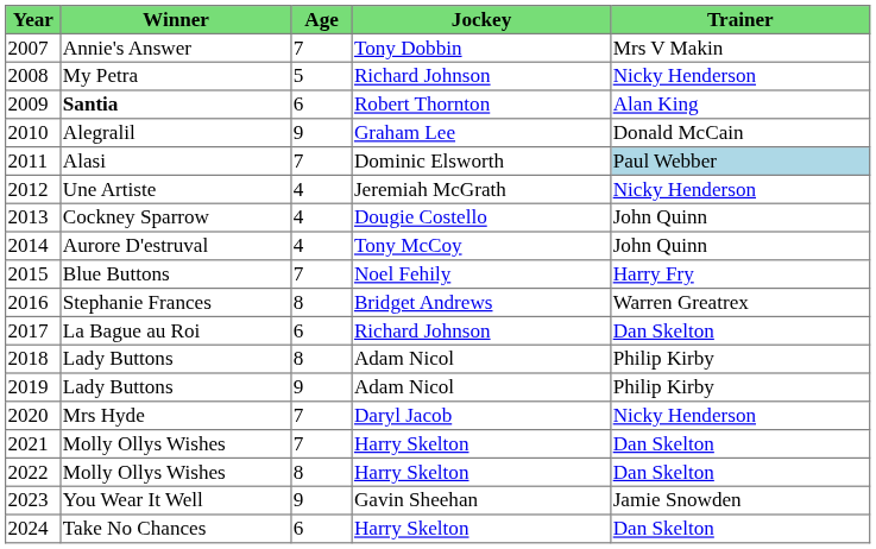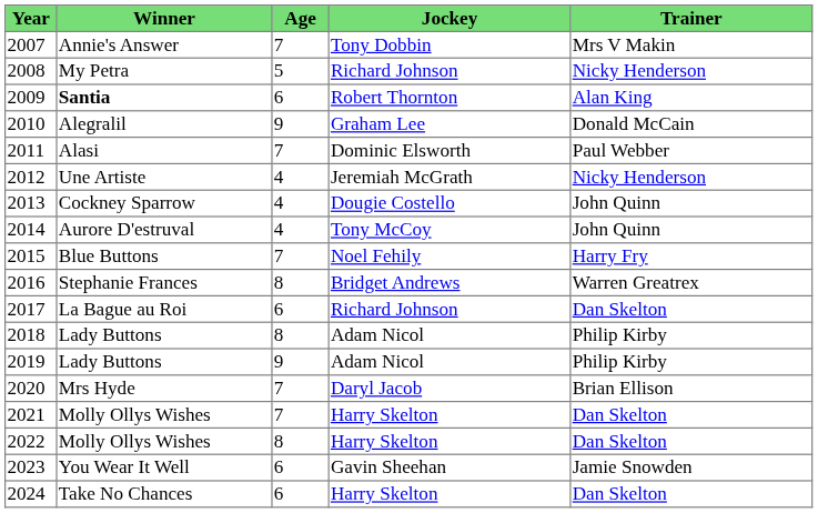 <table class = "sortable" | border="1" style="border-collapse: collapse; font-size:90%">
 <tr bgcolor="#77dd77" align="center">
 <th width="36px"><strong>Year</strong><br></th>
 <th width="160px"><strong>Winner</strong><br></th>
 <th width="40px"><strong>Age</strong><br></th>
 <th width="180px"><strong>Jockey</strong><br></th>
 <th width="180px"><strong>Trainer</strong><br></th>
 </tr>
 <tr>
 <td>2007</td>
 <td>Annie's Answer</td>
 <td>7</td>
 <td><a href='#'>Tony Dobbin</a></td>
 <td>Mrs V Makin</td>
 </tr>
 <tr>
 <td>2008</td>
 <td>My Petra</td>
 <td>5</td>
 <td><a href='#'>Richard Johnson</a></td>
 <td><a href='#'>Nicky Henderson</a></td>
 </tr>
 <tr>
 <td>2009</td>
 <td><strong>Santia</strong></td>
 <td>6</td>
 <td><a href='#'>Robert Thornton</a></td>
 <td><a href='#'>Alan King</a></td>
 </tr>
 <tr>
 <td>2010</td>
 <td>Alegralil</td>
 <td>9</td>
 <td><a href='#'>Graham Lee</a></td>
 <td>Donald McCain</td>
 </tr>
 <tr>
 <td>2011</td>
 <td>Alasi</td>
 <td>7</td>
 <td>Dominic Elsworth</td>
-<td style="background: lightblue;">Paul Webber</td>
+<td>Paul Webber</td>
 </tr>
 <tr>
 <td>2012</td>
 <td>Une Artiste</td>
 <td>4</td>
 <td>Jeremiah McGrath</td>
 <td><a href='#'>Nicky Henderson</a></td>
 </tr>
 <tr>
 <td>2013</td>
 <td>Cockney Sparrow</td>
 <td>4</td>
 <td><a href='#'>Dougie Costello</a></td>
 <td>John Quinn</td>
 </tr>
 <tr>
 <td>2014</td>
 <td>Aurore D'estruval</td>
 <td>4</td>
 <td><a href='#'>Tony McCoy</a></td>
 <td>John Quinn</td>
 </tr>
 <tr>
 <td>2015</td>
 <td>Blue Buttons</td>
 <td>7</td>
 <td><a href='#'>Noel Fehily</a></td>
 <td><a href='#'>Harry Fry</a></td>
 </tr>
 <tr>
 <td>2016</td>
 <td>Stephanie Frances</td>
 <td>8</td>
 <td><a href='#'>Bridget Andrews</a></td>
 <td>Warren Greatrex</td>
 </tr>
 <tr>
 <td>2017</td>
 <td>La Bague au Roi</td>
 <td>6</td>
 <td><a href='#'>Richard Johnson</a></td>
 <td><a href='#'>Dan Skelton</a></td>
 </tr>
 <tr>
 <td>2018</td>
 <td>Lady Buttons</td>
 <td>8</td>
 <td>Adam Nicol</td>
 <td>Philip Kirby</td>
 </tr>
 <tr>
 <td>2019</td>
 <td>Lady Buttons</td>
 <td>9</td>
 <td>Adam Nicol</td>
 <td>Philip Kirby</td>
 </tr>
 <tr>
 <td>2020</td>
 <td>Mrs Hyde</td>
 <td>7</td>
 <td><a href='#'>Daryl Jacob</a></td>
-<td><a href='#'>Nicky Henderson</a></td>
+<td>Brian Ellison</td>
 </tr>
 <tr>
 <td>2021</td>
 <td>Molly Ollys Wishes</td>
 <td>7</td>
 <td><a href='#'>Harry Skelton</a></td>
 <td><a href='#'>Dan Skelton</a></td>
 </tr>
 <tr>
 <td>2022</td>
 <td>Molly Ollys Wishes</td>
 <td>8</td>
 <td><a href='#'>Harry Skelton</a></td>
 <td><a href='#'>Dan Skelton</a></td>
 </tr>
 <tr>
 <td>2023</td>
 <td>You Wear It Well</td>
-<td>9</td>
+<td>6</td>
 <td>Gavin Sheehan</td>
 <td>Jamie Snowden</td>
 </tr>
 <tr>
 <td>2024</td>
 <td>Take No Chances</td>
 <td>6</td>
 <td><a href='#'>Harry Skelton</a></td>
 <td><a href='#'>Dan Skelton</a></td>
 </tr>
 </table>
